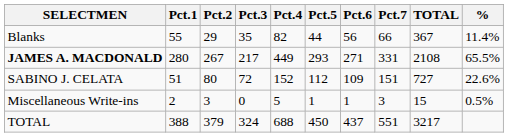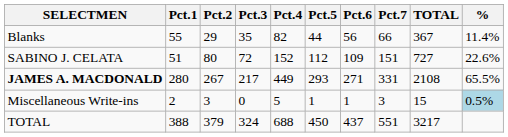 <table class="wikitable" left; margin-left:1em">
 <tr>
 <th>SELECTMEN</th>
 <th>Pct.1</th>
 <th>Pct.2</th>
 <th>Pct.3</th>
 <th>Pct.4</th>
 <th>Pct.5</th>
 <th>Pct.6</th>
 <th>Pct.7</th>
 <th>TOTAL</th>
 <th>%</th>
 </tr>
 <tr>
 <td>Blanks</td>
 <td>55</td>
 <td>29</td>
 <td>35</td>
 <td>82</td>
 <td>44</td>
 <td>56</td>
 <td>66</td>
 <td>367</td>
 <td>11.4%</td>
 </tr>
 <tr>
+<td>SABINO J. CELATA</td>
+<td>51</td>
+<td>80</td>
+<td>72</td>
+<td>152</td>
+<td>112</td>
+<td>109</td>
+<td>151</td>
+<td>727</td>
+<td>22.6%</td>
+</tr>
+<tr>
 <td><strong>JAMES A. MACDONALD</strong></td>
 <td>280</td>
 <td>267</td>
 <td>217</td>
 <td>449</td>
 <td>293</td>
 <td>271</td>
 <td>331</td>
 <td>2108</td>
 <td>65.5%</td>
 </tr>
 <tr>
-<td>SABINO J. CELATA</td>
-<td>51</td>
-<td>80</td>
-<td>72</td>
-<td>152</td>
-<td>112</td>
-<td>109</td>
-<td>151</td>
-<td>727</td>
-<td>22.6%</td>
-</tr>
-<tr>
 <td>Miscellaneous Write-ins</td>
 <td>2</td>
 <td>3</td>
 <td>0</td>
 <td>5</td>
 <td>1</td>
 <td>1</td>
 <td>3</td>
 <td>15</td>
-<td>0.5%</td>
+<td style="background: lightblue;">0.5%</td>
 </tr>
 <tr>
 <td>TOTAL</td>
 <td>388</td>
 <td>379</td>
 <td>324</td>
 <td>688</td>
 <td>450</td>
 <td>437</td>
 <td>551</td>
 <td>3217</td>
 <td></td>
 </tr>
 </table>
